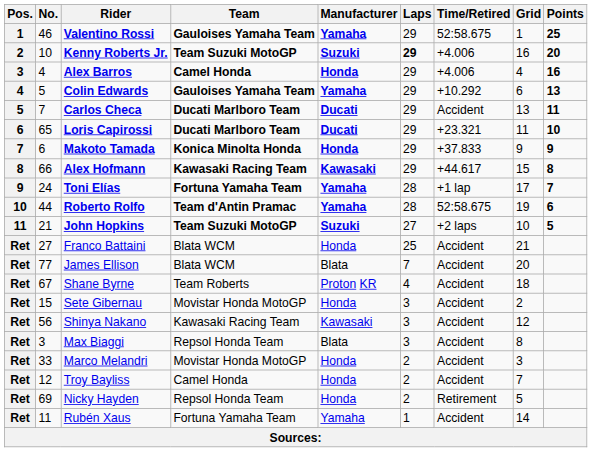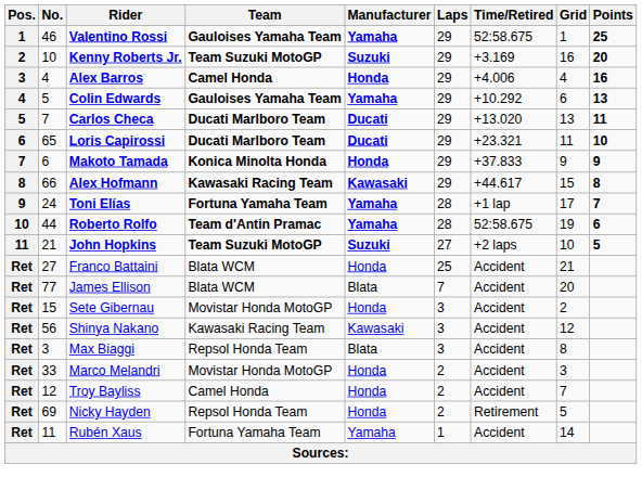 <table class="wikitable" style="font-size: 95%;">
 <tr>
 <th>Pos.</th>
 <th>No.</th>
 <th>Rider</th>
 <th>Team</th>
 <th>Manufacturer</th>
 <th>Laps</th>
 <th>Time/Retired</th>
 <th>Grid</th>
 <th>Points</th>
 </tr>
 <tr>
 <th>1</th>
 <td>46</td>
 <td> <strong><a href='#'>Valentino Rossi</a></strong></td>
 <td><strong>Gauloises Yamaha Team</strong></td>
 <td><strong><a href='#'>Yamaha</a></strong></td>
 <td>29</td>
 <td>52:58.675</td>
 <td>1</td>
 <td><strong>25</strong></td>
 </tr>
 <tr>
 <th>2</th>
 <td>10</td>
 <td> <strong><a href='#'>Kenny Roberts Jr.</a></strong></td>
 <td><strong>Team Suzuki MotoGP</strong></td>
 <td><strong><a href='#'>Suzuki</a></strong></td>
-<td><strong>29</strong></td>
-<td>+4.006</td>
+<td>29</td>
+<td>+3.169</td>
 <td>16</td>
 <td><strong>20</strong></td>
 </tr>
 <tr>
 <th>3</th>
 <td>4</td>
 <td> <strong><a href='#'>Alex Barros</a></strong></td>
 <td><strong>Camel Honda</strong></td>
 <td><strong><a href='#'>Honda</a></strong></td>
 <td>29</td>
 <td>+4.006</td>
 <td>4</td>
 <td><strong>16</strong></td>
 </tr>
 <tr>
 <th>4</th>
 <td>5</td>
 <td> <strong><a href='#'>Colin Edwards</a></strong></td>
 <td><strong>Gauloises Yamaha Team</strong></td>
 <td><strong><a href='#'>Yamaha</a></strong></td>
 <td>29</td>
 <td>+10.292</td>
 <td>6</td>
 <td><strong>13</strong></td>
 </tr>
 <tr>
 <th>5</th>
 <td>7</td>
 <td> <strong><a href='#'>Carlos Checa</a></strong></td>
 <td><strong>Ducati Marlboro Team</strong></td>
 <td><strong><a href='#'>Ducati</a></strong></td>
 <td>29</td>
-<td>Accident</td>
+<td>+13.020</td>
 <td>13</td>
 <td><strong>11</strong></td>
 </tr>
 <tr>
 <th>6</th>
 <td>65</td>
 <td> <strong><a href='#'>Loris Capirossi</a></strong></td>
 <td><strong>Ducati Marlboro Team</strong></td>
 <td><strong><a href='#'>Ducati</a></strong></td>
 <td>29</td>
 <td>+23.321</td>
 <td>11</td>
 <td><strong>10</strong></td>
 </tr>
 <tr>
 <th>7</th>
 <td>6</td>
 <td> <strong><a href='#'>Makoto Tamada</a></strong></td>
 <td><strong>Konica Minolta Honda</strong></td>
 <td><strong><a href='#'>Honda</a></strong></td>
 <td>29</td>
 <td>+37.833</td>
 <td>9</td>
 <td><strong>9</strong></td>
 </tr>
 <tr>
 <th>8</th>
 <td>66</td>
 <td> <strong><a href='#'>Alex Hofmann</a></strong></td>
 <td><strong>Kawasaki Racing Team</strong></td>
 <td><strong><a href='#'>Kawasaki</a></strong></td>
 <td>29</td>
 <td>+44.617</td>
 <td>15</td>
 <td><strong>8</strong></td>
 </tr>
 <tr>
 <th>9</th>
 <td>24</td>
 <td> <strong><a href='#'>Toni Elías</a></strong></td>
 <td><strong>Fortuna Yamaha Team</strong></td>
 <td><strong><a href='#'>Yamaha</a></strong></td>
 <td>28</td>
 <td>+1 lap</td>
 <td>17</td>
 <td><strong>7</strong></td>
 </tr>
 <tr>
 <th>10</th>
 <td>44</td>
 <td> <strong><a href='#'>Roberto Rolfo</a></strong></td>
 <td><strong>Team d'Antin Pramac</strong></td>
 <td><strong><a href='#'>Yamaha</a></strong></td>
 <td>28</td>
 <td>52:58.675</td>
 <td>19</td>
 <td><strong>6</strong></td>
 </tr>
 <tr>
 <th>11</th>
 <td>21</td>
 <td> <strong><a href='#'>John Hopkins</a></strong></td>
 <td><strong>Team Suzuki MotoGP</strong></td>
 <td><strong><a href='#'>Suzuki</a></strong></td>
 <td>27</td>
 <td>+2 laps</td>
 <td>10</td>
 <td><strong>5</strong></td>
 </tr>
 <tr>
 <th>Ret</th>
 <td>27</td>
 <td> <a href='#'>Franco Battaini</a></td>
 <td>Blata WCM</td>
 <td><a href='#'>Honda</a></td>
 <td>25</td>
 <td>Accident</td>
 <td>21</td>
 <td></td>
 </tr>
 <tr>
 <th>Ret</th>
 <td>77</td>
 <td> <a href='#'>James Ellison</a></td>
 <td>Blata WCM</td>
 <td>Blata</td>
 <td>7</td>
 <td>Accident</td>
 <td>20</td>
 <td></td>
 </tr>
 <tr>
 <th>Ret</th>
-<td>67</td>
-<td> <a href='#'>Shane Byrne</a></td>
-<td>Team Roberts</td>
-<td><a href='#'>Proton</a> <a href='#'>KR</a></td>
-<td>4</td>
-<td>Accident</td>
-<td>18</td>
-<td></td>
-</tr>
-<tr>
-<th>Ret</th>
 <td>15</td>
 <td> <a href='#'>Sete Gibernau</a></td>
 <td>Movistar Honda MotoGP</td>
 <td><a href='#'>Honda</a></td>
 <td>3</td>
 <td>Accident</td>
 <td>2</td>
 <td></td>
 </tr>
 <tr>
 <th>Ret</th>
 <td>56</td>
 <td> <a href='#'>Shinya Nakano</a></td>
 <td>Kawasaki Racing Team</td>
 <td><a href='#'>Kawasaki</a></td>
 <td>3</td>
 <td>Accident</td>
 <td>12</td>
 <td></td>
 </tr>
 <tr>
 <th>Ret</th>
 <td>3</td>
 <td> <a href='#'>Max Biaggi</a></td>
 <td>Repsol Honda Team</td>
 <td>Blata</td>
 <td>3</td>
 <td>Accident</td>
 <td>8</td>
 <td></td>
 </tr>
 <tr>
 <th>Ret</th>
 <td>33</td>
 <td> <a href='#'>Marco Melandri</a></td>
 <td>Movistar Honda MotoGP</td>
 <td><a href='#'>Honda</a></td>
 <td>2</td>
 <td>Accident</td>
 <td>3</td>
 <td></td>
 </tr>
 <tr>
 <th>Ret</th>
 <td>12</td>
 <td> <a href='#'>Troy Bayliss</a></td>
 <td>Camel Honda</td>
 <td><a href='#'>Honda</a></td>
 <td>2</td>
 <td>Accident</td>
 <td>7</td>
 <td></td>
 </tr>
 <tr>
 <th>Ret</th>
 <td>69</td>
 <td> <a href='#'>Nicky Hayden</a></td>
 <td>Repsol Honda Team</td>
 <td><a href='#'>Honda</a></td>
 <td>2</td>
 <td>Retirement</td>
 <td>5</td>
 <td></td>
 </tr>
 <tr>
 <th>Ret</th>
 <td>11</td>
 <td> <a href='#'>Rubén Xaus</a></td>
 <td>Fortuna Yamaha Team</td>
 <td><a href='#'>Yamaha</a></td>
 <td>1</td>
 <td>Accident</td>
 <td>14</td>
 <td></td>
 </tr>
 <tr>
 <th colspan=9>Sources: </th>
 </tr>
 </table>
